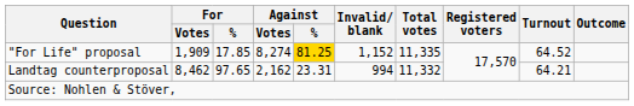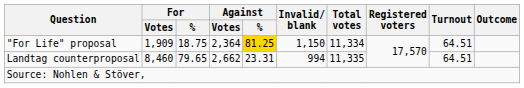 <table class=wikitable style="text-align:right">
 <tr>
 <th rowspan=2>Question</th>
 <th colspan=2>For</th>
 <th colspan=2>Against</th>
 <th rowspan=2>Invalid/<br>blank</th>
 <th rowspan=2>Total<br>votes</th>
 <th rowspan=2>Registered<br>voters</th>
 <th rowspan=2>Turnout</th>
 <th rowspan=2>Outcome</th>
 </tr>
 <tr>
 <th>Votes</th>
 <th>%</th>
 <th>Votes</th>
 <th>%</th>
 </tr>
 <tr>
 <td align=left>"For Life" proposal</td>
 <td>1,909</td>
-<td>17.85</td>
-<td>8,274</td>
+<td>18.75</td>
+<td>2,364</td>
 <td style="background: gold;">81.25</td>
-<td>1,152</td>
-<td>11,335</td>
+<td>1,150</td>
+<td>11,334</td>
 <td rowspan=2>17,570</td>
-<td>64.52</td>
+<td>64.51</td>
 <td></td>
 </tr>
 <tr>
 <td align=left>Landtag counterproposal</td>
-<td>8,462</td>
-<td>97.65</td>
-<td>2,162</td>
+<td>8,460</td>
+<td>79.65</td>
+<td>2,662</td>
 <td>23.31</td>
 <td>994</td>
-<td>11,332</td>
-<td>64.21</td>
+<td>11,335</td>
+<td>64.51</td>
 <td></td>
 </tr>
 <tr>
 <td colspan=12 align=left>Source: Nohlen & Stöver, </td>
 </tr>
 </table>
